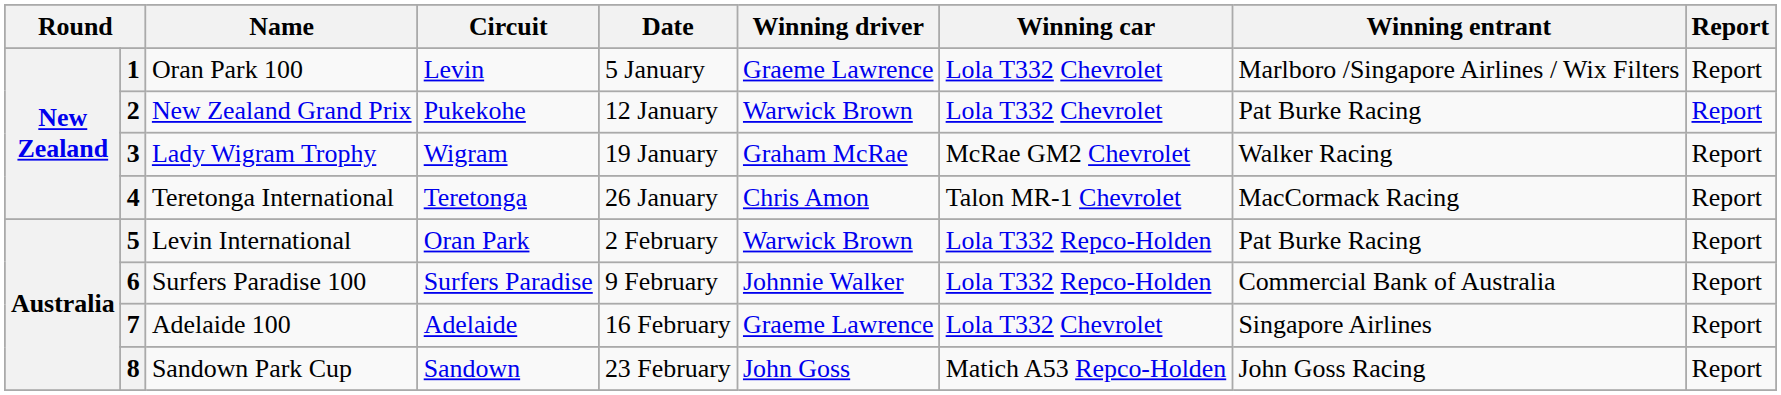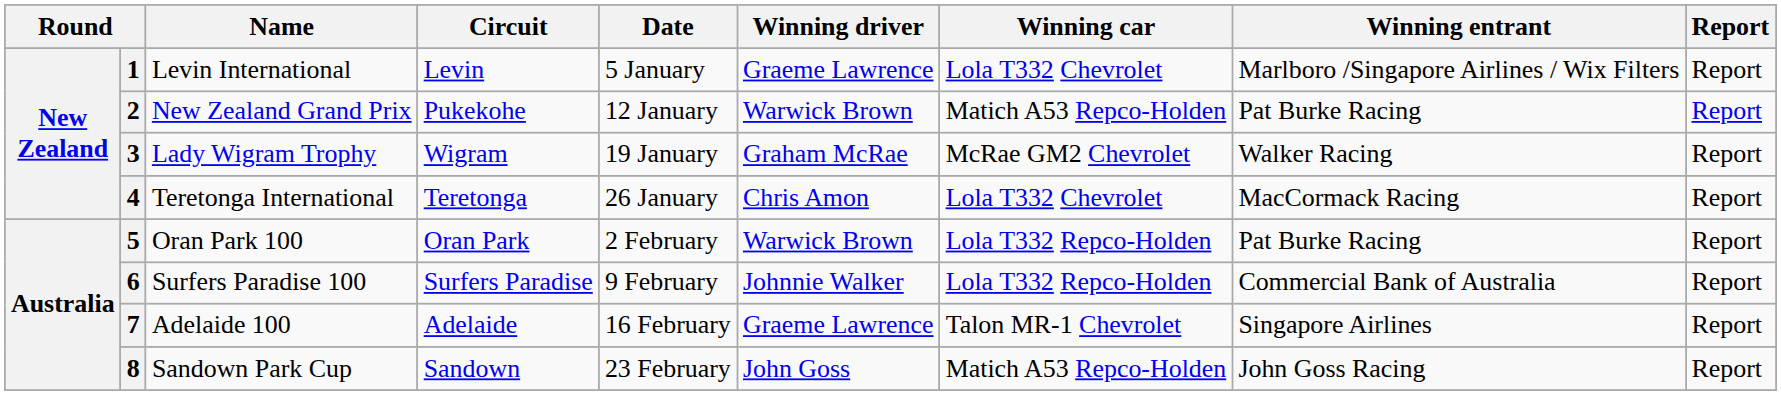 <table class="wikitable" style="font-size: 90%;">
 <tr>
 <th colspan=2>Round</th>
 <th>Name</th>
 <th>Circuit</th>
 <th>Date</th>
 <th>Winning driver</th>
 <th>Winning car</th>
 <th>Winning entrant</th>
 <th>Report</th>
 </tr>
 <tr>
 <th rowspan=4><a href='#'>New<br>Zealand</a></th>
 <th>1</th>
-<td>Oran Park 100</td>
+<td>Levin International</td>
 <td><a href='#'>Levin</a></td>
 <td>5 January</td>
 <td> <a href='#'>Graeme Lawrence</a></td>
 <td><a href='#'>Lola T332</a> <a href='#'>Chevrolet</a></td>
 <td>Marlboro /Singapore Airlines / Wix Filters</td>
 <td>Report</td>
 </tr>
 <tr>
 <th>2</th>
 <td><a href='#'>New Zealand Grand Prix</a></td>
 <td><a href='#'>Pukekohe</a></td>
 <td>12 January</td>
 <td> <a href='#'>Warwick Brown</a></td>
-<td><a href='#'>Lola T332</a> <a href='#'>Chevrolet</a></td>
+<td>Matich A53 <a href='#'>Repco-Holden</a></td>
 <td>Pat Burke Racing</td>
 <td><a href='#'>Report</a></td>
 </tr>
 <tr>
 <th>3</th>
 <td><a href='#'>Lady Wigram Trophy</a></td>
 <td><a href='#'>Wigram</a></td>
 <td>19 January</td>
 <td> <a href='#'>Graham McRae</a></td>
 <td>McRae GM2 <a href='#'>Chevrolet</a></td>
 <td>Walker Racing</td>
 <td>Report</td>
 </tr>
 <tr>
 <th>4</th>
 <td>Teretonga International</td>
 <td><a href='#'>Teretonga</a></td>
 <td>26 January</td>
 <td> <a href='#'>Chris Amon</a></td>
-<td>Talon MR-1 <a href='#'>Chevrolet</a></td>
+<td><a href='#'>Lola T332</a> <a href='#'>Chevrolet</a></td>
 <td>MacCormack Racing</td>
 <td>Report</td>
 </tr>
 <tr>
 <th rowspan=4>Australia</th>
 <th>5</th>
-<td>Levin International</td>
+<td>Oran Park 100</td>
 <td><a href='#'>Oran Park</a></td>
 <td>2 February</td>
 <td> <a href='#'>Warwick Brown</a></td>
 <td><a href='#'>Lola T332</a> <a href='#'>Repco-Holden</a></td>
 <td>Pat Burke Racing</td>
 <td>Report</td>
 </tr>
 <tr>
 <th>6</th>
 <td>Surfers Paradise 100</td>
 <td><a href='#'>Surfers Paradise</a></td>
 <td>9 February</td>
 <td> <a href='#'>Johnnie Walker</a></td>
 <td><a href='#'>Lola T332</a> <a href='#'>Repco-Holden</a></td>
 <td>Commercial Bank of Australia</td>
 <td>Report</td>
 </tr>
 <tr>
 <th>7</th>
 <td>Adelaide 100</td>
 <td><a href='#'>Adelaide</a></td>
 <td>16 February</td>
 <td> <a href='#'>Graeme Lawrence</a></td>
-<td><a href='#'>Lola T332</a> <a href='#'>Chevrolet</a></td>
+<td>Talon MR-1 <a href='#'>Chevrolet</a></td>
 <td>Singapore Airlines</td>
 <td>Report</td>
 </tr>
 <tr>
 <th>8</th>
 <td>Sandown Park Cup</td>
 <td><a href='#'>Sandown</a></td>
 <td>23 February</td>
 <td> <a href='#'>John Goss</a></td>
 <td>Matich A53 <a href='#'>Repco-Holden</a></td>
 <td>John Goss Racing</td>
 <td>Report</td>
 </tr>
 </table>
